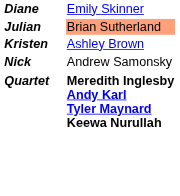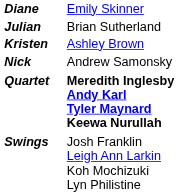 <table>
 <tr>
 <td width="75"><strong><em>Diane</em></strong></td>
 <td><a href='#'>Emily Skinner</a></td>
 <td></td>
 </tr>
 <tr>
 <td><strong><em>Julian</em></strong></td>
-<td style="background: lightsalmon;">Brian Sutherland</td>
+<td>Brian Sutherland</td>
 <td></td>
 </tr>
 <tr>
 <td><strong><em>Kristen</em></strong></td>
 <td><a href='#'>Ashley Brown</a></td>
 <td></td>
 </tr>
 <tr>
 <td><strong><em>Nick</em></strong></td>
 <td>Andrew Samonsky</td>
 <td></td>
 </tr>
 <tr>
 </tr>
 <tr valign="top">
 <td><strong><em>Quartet</em></strong></td>
 <td><strong>Meredith Inglesby<br><a href='#'>Andy Karl</a><br><a href='#'>Tyler Maynard</a><br>Keewa Nurullah</strong></td>
 <td></td>
 </tr>
 <tr>
 </tr>
+<tr valign="top">
+<td><strong><em>Swings</em></strong></td>
+<td>Josh Franklin<br><a href='#'>Leigh Ann Larkin</a><br>Koh Mochizuki<br>Lyn Philistine</td>
+<td></td>
+</tr>
 </table>
